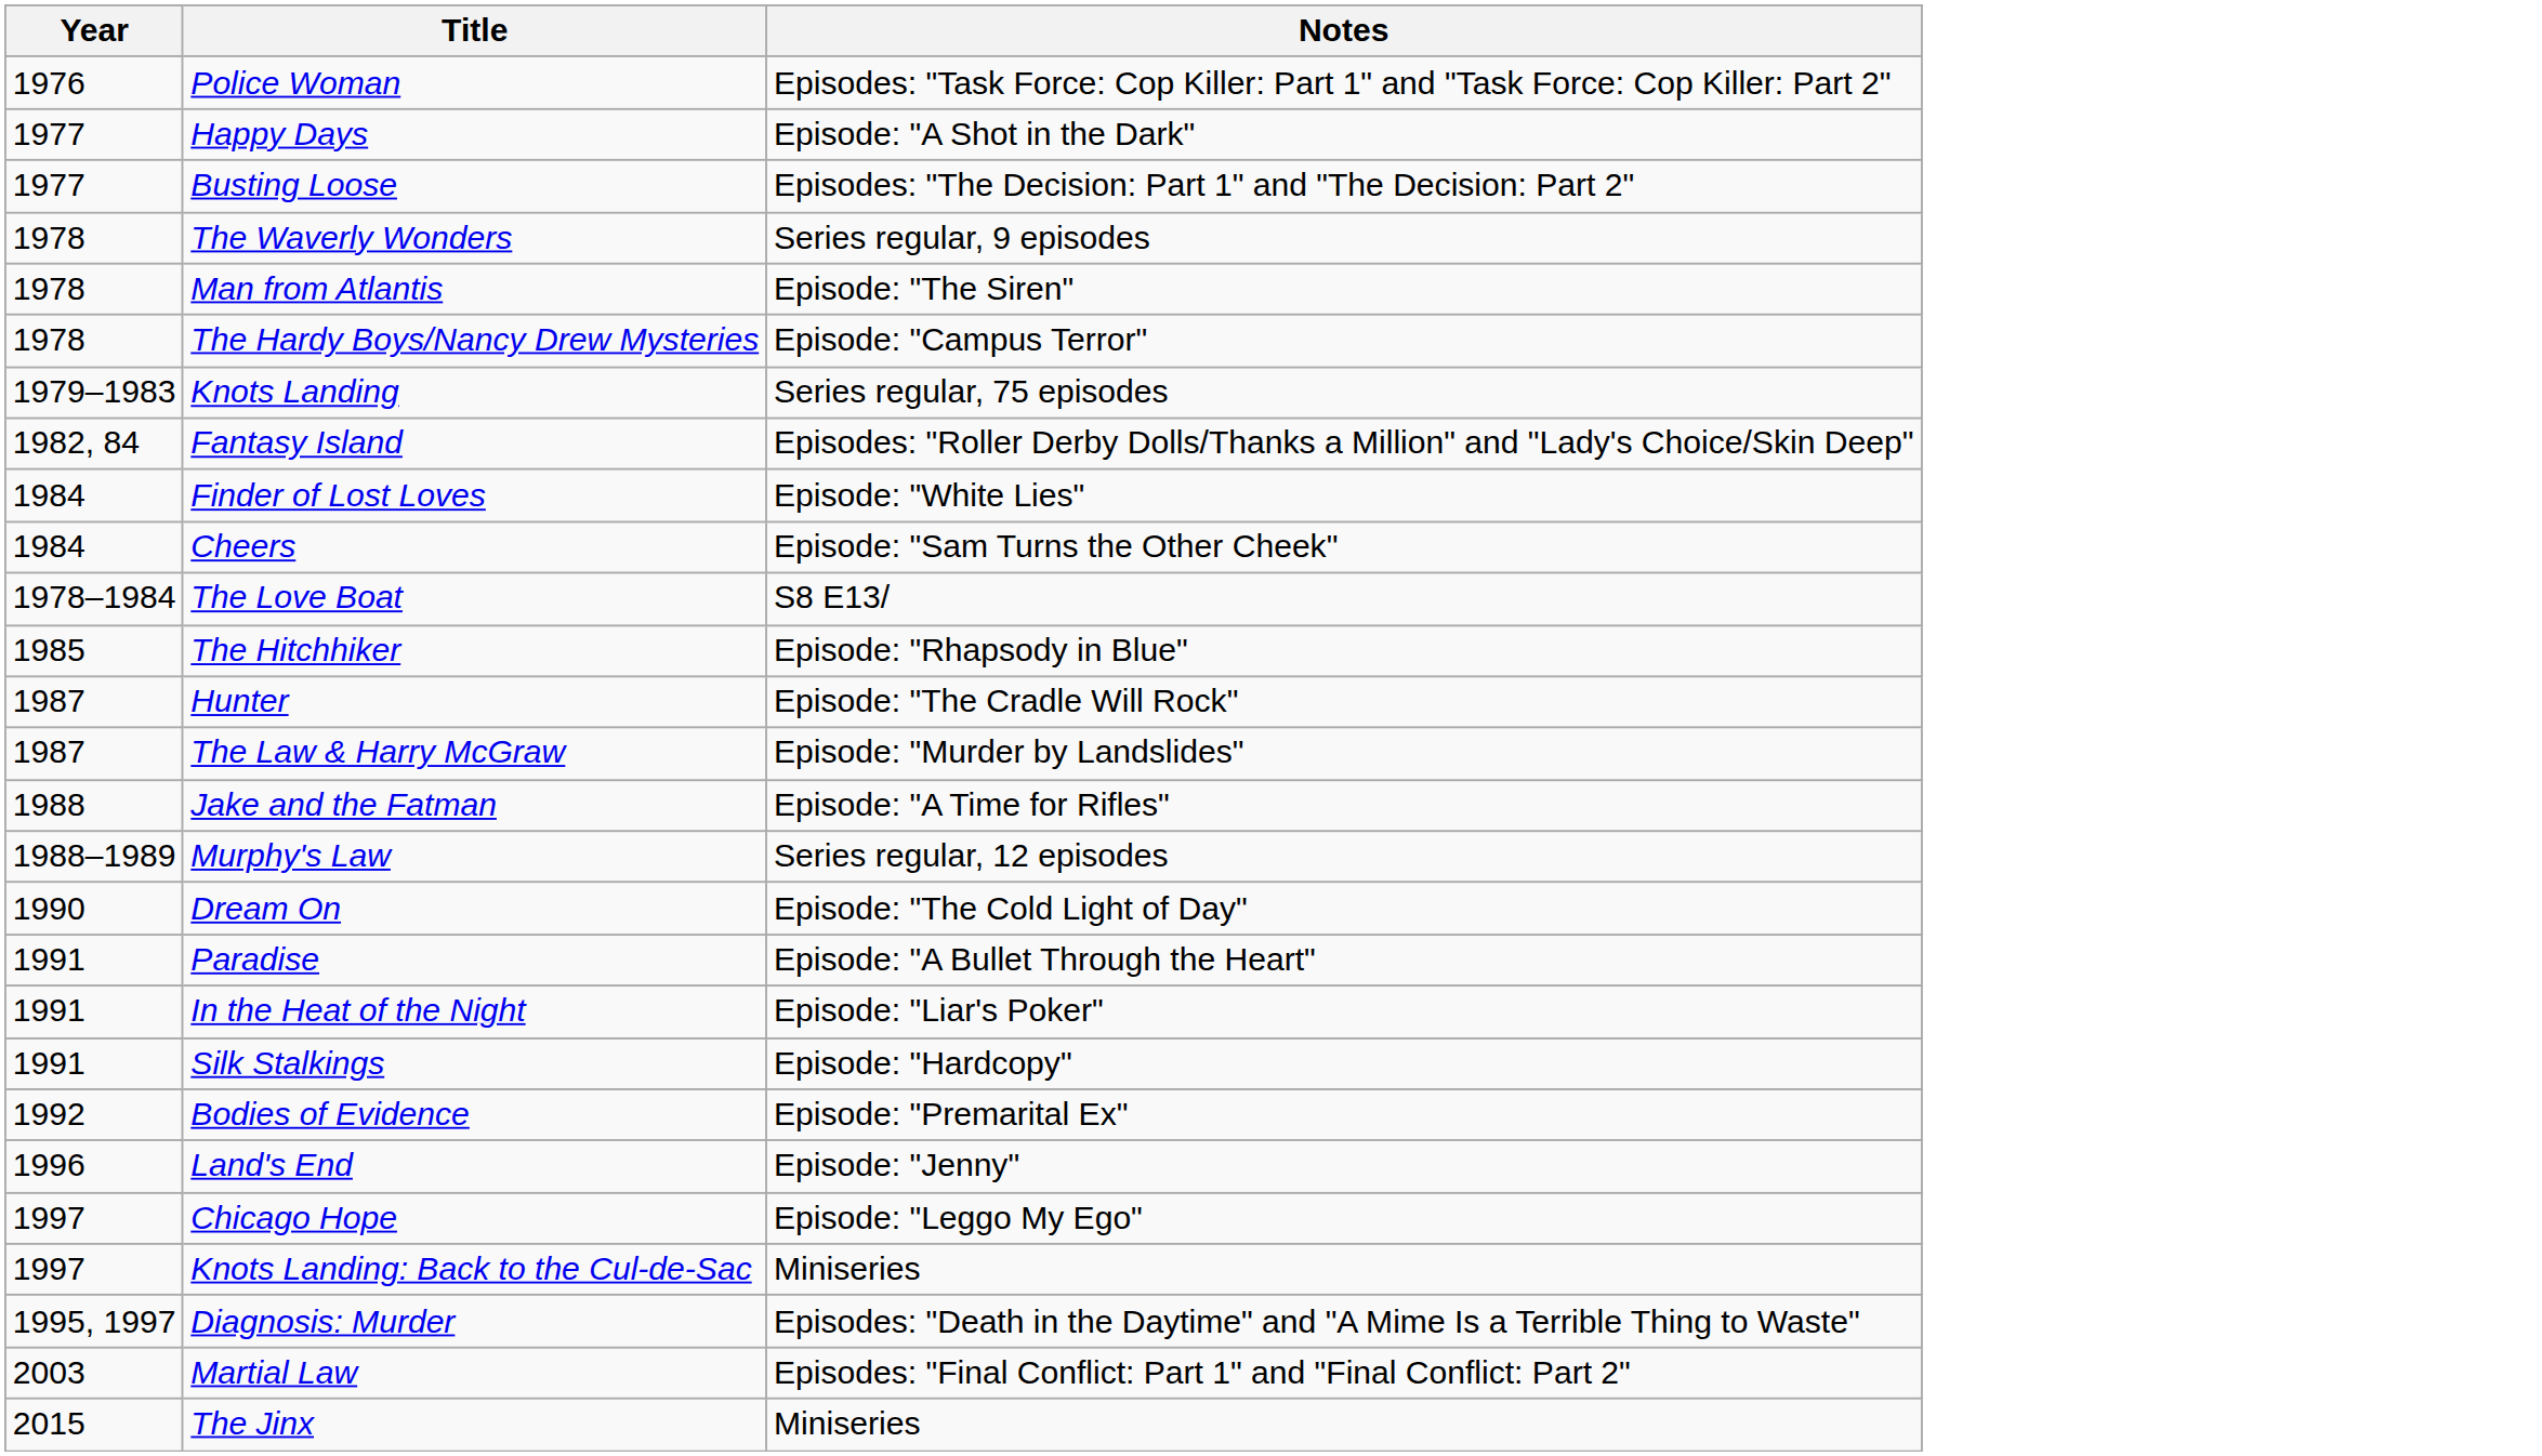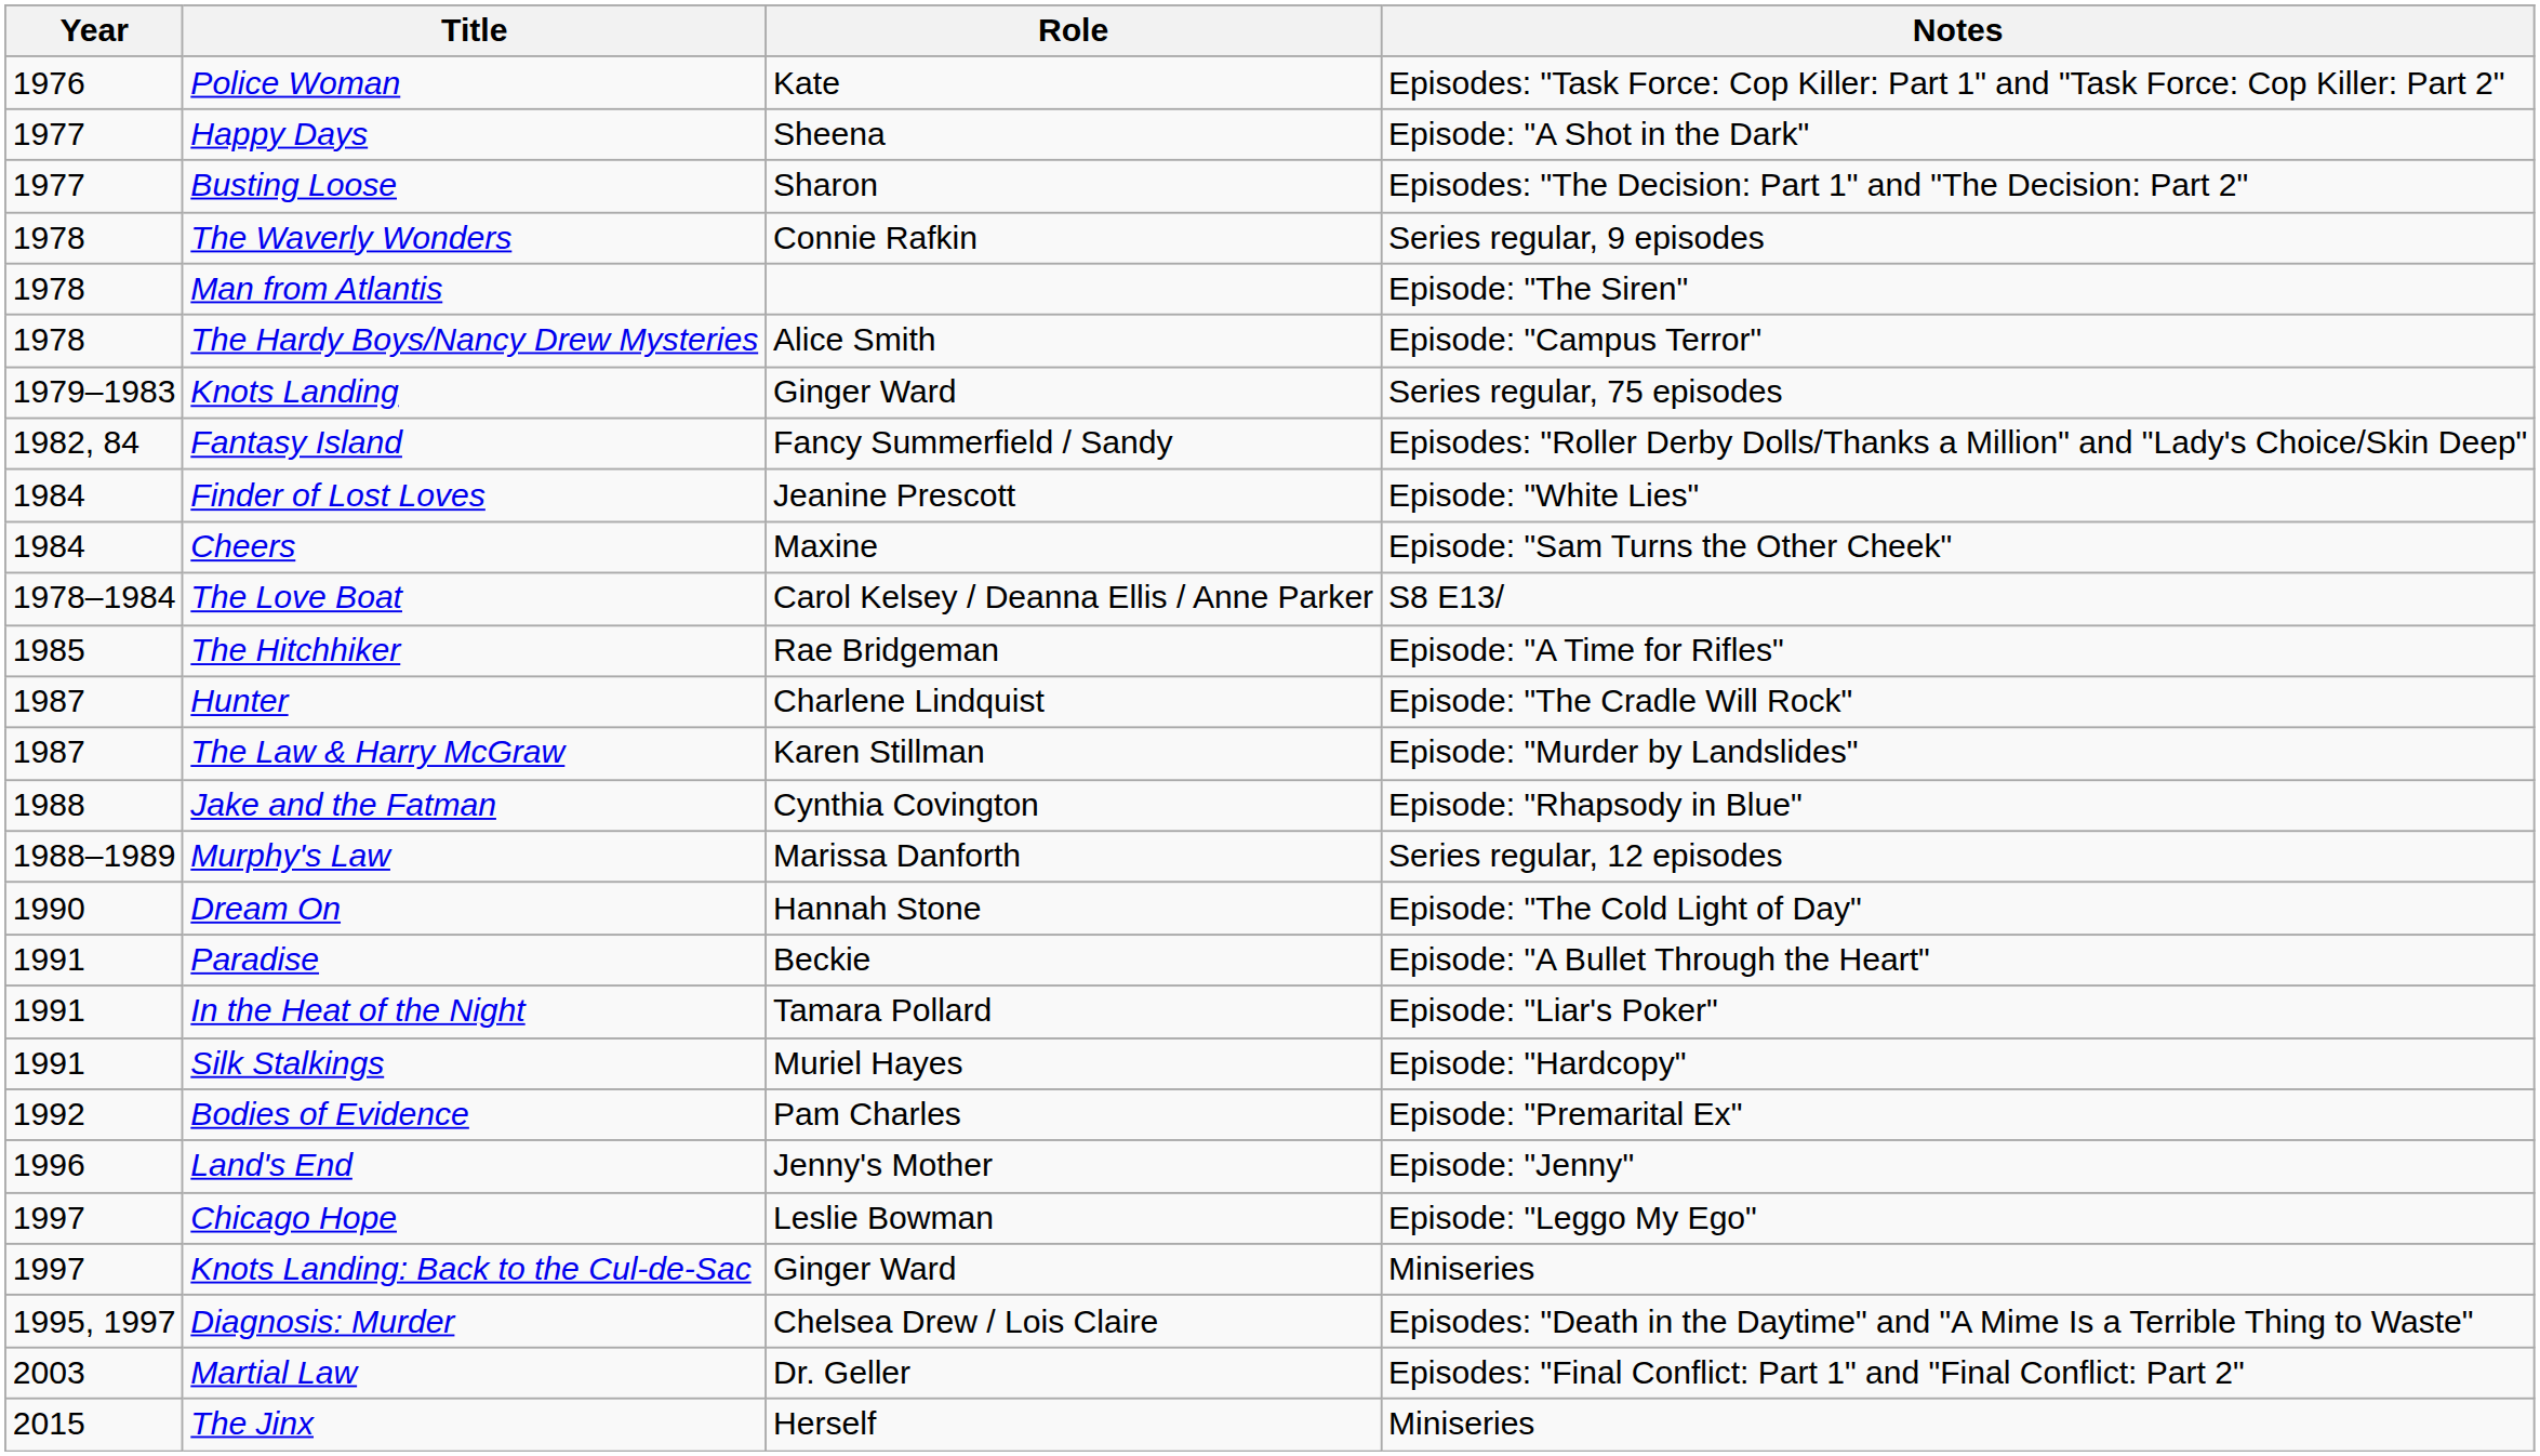 <table class="wikitable sortable">
 <tr>
 <th>Year</th>
 <th>Title</th>
+<th>Role</th>
 <th class="unsortable">Notes</th>
 </tr>
 <tr>
 <td>1976</td>
 <td><em><a href='#'>Police Woman</a></em></td>
+<td>Kate</td>
 <td>Episodes: "Task Force: Cop Killer: Part 1" and "Task Force: Cop Killer: Part 2"</td>
 </tr>
 <tr>
 <td>1977</td>
 <td><em><a href='#'>Happy Days</a></em></td>
+<td>Sheena</td>
 <td>Episode: "A Shot in the Dark"</td>
 </tr>
 <tr>
 <td>1977</td>
 <td><em><a href='#'>Busting Loose</a></em></td>
+<td>Sharon</td>
 <td>Episodes: "The Decision: Part 1" and "The Decision: Part 2"</td>
 </tr>
 <tr>
 <td>1978</td>
 <td><em><a href='#'>The Waverly Wonders</a></em></td>
+<td>Connie Rafkin</td>
 <td>Series regular, 9 episodes</td>
 </tr>
 <tr>
 <td>1978</td>
 <td><em><a href='#'>Man from Atlantis</a></em></td>
+<td></td>
 <td>Episode: "The Siren"</td>
 </tr>
 <tr>
 <td>1978</td>
 <td><em><a href='#'>The Hardy Boys/Nancy Drew Mysteries</a></em></td>
+<td>Alice Smith</td>
 <td>Episode: "Campus Terror"</td>
 </tr>
 <tr>
 <td>1979–1983</td>
 <td><em><a href='#'>Knots Landing</a></em></td>
+<td>Ginger Ward</td>
 <td>Series regular, 75 episodes</td>
 </tr>
 <tr>
 <td>1982, 84</td>
 <td><em><a href='#'>Fantasy Island</a></em></td>
+<td>Fancy Summerfield / Sandy</td>
 <td>Episodes: "Roller Derby Dolls/Thanks a Million" and "Lady's Choice/Skin Deep"</td>
 </tr>
 <tr>
 <td>1984</td>
 <td><em><a href='#'>Finder of Lost Loves</a></em></td>
+<td>Jeanine Prescott</td>
 <td>Episode: "White Lies"</td>
 </tr>
 <tr>
 <td>1984</td>
 <td><em><a href='#'>Cheers</a></em></td>
+<td>Maxine</td>
 <td>Episode: "Sam Turns the Other Cheek"</td>
 </tr>
 <tr>
 <td>1978–1984</td>
 <td><em><a href='#'>The Love Boat</a></em></td>
+<td>Carol Kelsey / Deanna Ellis / Anne Parker</td>
 <td>S8 E13/</td>
 </tr>
 <tr>
 <td>1985</td>
 <td><em><a href='#'>The Hitchhiker</a></em></td>
-<td>Episode: "Rhapsody in Blue"</td>
+<td>Rae Bridgeman</td>
+<td>Episode: "A Time for Rifles"</td>
 </tr>
 <tr>
 <td>1987</td>
 <td><em><a href='#'>Hunter</a></em></td>
+<td>Charlene Lindquist</td>
 <td>Episode: "The Cradle Will Rock"</td>
 </tr>
 <tr>
 <td>1987</td>
 <td><em><a href='#'>The Law & Harry McGraw</a></em></td>
+<td>Karen Stillman</td>
 <td>Episode: "Murder by Landslides"</td>
 </tr>
 <tr>
 <td>1988</td>
 <td><em><a href='#'>Jake and the Fatman</a></em></td>
-<td>Episode: "A Time for Rifles"</td>
+<td>Cynthia Covington</td>
+<td>Episode: "Rhapsody in Blue"</td>
 </tr>
 <tr>
 <td>1988–1989</td>
 <td><em><a href='#'>Murphy's Law</a></em></td>
+<td>Marissa Danforth</td>
 <td>Series regular, 12 episodes</td>
 </tr>
 <tr>
 <td>1990</td>
 <td><em><a href='#'>Dream On</a></em></td>
+<td>Hannah Stone</td>
 <td>Episode: "The Cold Light of Day"</td>
 </tr>
 <tr>
 <td>1991</td>
 <td><em><a href='#'>Paradise</a></em></td>
+<td>Beckie</td>
 <td>Episode: "A Bullet Through the Heart"</td>
 </tr>
 <tr>
 <td>1991</td>
 <td><em><a href='#'>In the Heat of the Night</a></em></td>
+<td>Tamara Pollard</td>
 <td>Episode: "Liar's Poker"</td>
 </tr>
 <tr>
 <td>1991</td>
 <td><em><a href='#'>Silk Stalkings</a></em></td>
+<td>Muriel Hayes</td>
 <td>Episode: "Hardcopy"</td>
 </tr>
 <tr>
 <td>1992</td>
 <td><em><a href='#'>Bodies of Evidence</a></em></td>
+<td>Pam Charles</td>
 <td>Episode: "Premarital Ex"</td>
 </tr>
 <tr>
 <td>1996</td>
 <td><em><a href='#'>Land's End</a></em></td>
+<td>Jenny's Mother</td>
 <td>Episode: "Jenny"</td>
 </tr>
 <tr>
 <td>1997</td>
 <td><em><a href='#'>Chicago Hope</a></em></td>
+<td>Leslie Bowman</td>
 <td>Episode: "Leggo My Ego"</td>
 </tr>
 <tr>
 <td>1997</td>
 <td><em><a href='#'>Knots Landing: Back to the Cul-de-Sac</a></em></td>
+<td>Ginger Ward</td>
 <td>Miniseries</td>
 </tr>
 <tr>
 <td>1995, 1997</td>
 <td><em><a href='#'>Diagnosis: Murder</a></em></td>
+<td>Chelsea Drew / Lois Claire</td>
 <td>Episodes: "Death in the Daytime" and "A Mime Is a Terrible Thing to Waste"</td>
 </tr>
 <tr>
 <td>2003</td>
 <td><em><a href='#'>Martial Law</a></em></td>
+<td>Dr. Geller</td>
 <td>Episodes: "Final Conflict: Part 1" and "Final Conflict: Part 2"</td>
 </tr>
 <tr>
 <td>2015</td>
 <td><em><a href='#'>The Jinx</a></em></td>
+<td>Herself</td>
 <td>Miniseries</td>
 </tr>
 </table>
